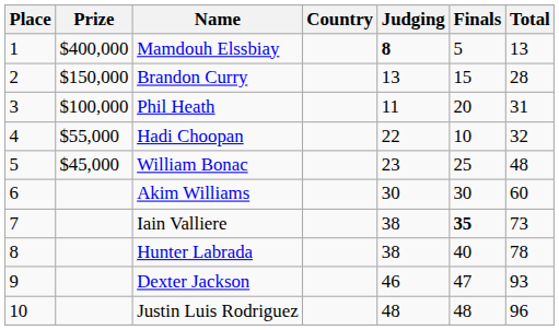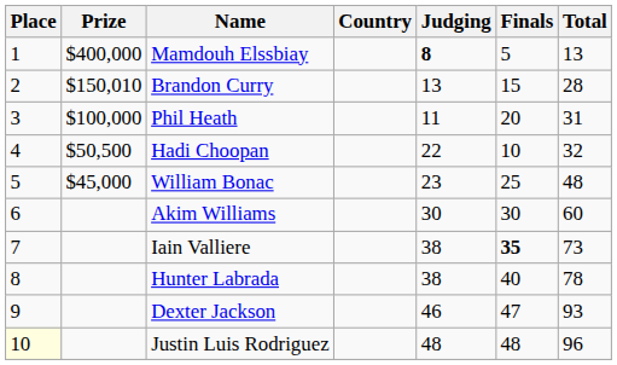 <table class="wikitable sortable">
 <tr>
 <th>Place</th>
 <th>Prize</th>
 <th>Name</th>
 <th>Country</th>
 <th>Judging</th>
 <th>Finals</th>
 <th>Total</th>
 </tr>
 <tr>
 <td>1</td>
 <td>$400,000</td>
 <td><a href='#'>Mamdouh Elssbiay</a></td>
 <td></td>
 <td><strong>8</strong></td>
 <td>5</td>
 <td>13</td>
 </tr>
 <tr>
 <td>2</td>
-<td>$150,000</td>
+<td>$150,010</td>
 <td><a href='#'>Brandon Curry</a></td>
 <td></td>
 <td>13</td>
 <td>15</td>
 <td>28</td>
 </tr>
 <tr>
 <td>3</td>
 <td>$100,000</td>
 <td><a href='#'>Phil Heath</a></td>
 <td></td>
 <td>11</td>
 <td>20</td>
 <td>31</td>
 </tr>
 <tr>
 <td>4</td>
-<td>$55,000</td>
+<td>$50,500</td>
 <td><a href='#'>Hadi Choopan</a></td>
 <td></td>
 <td>22</td>
 <td>10</td>
 <td>32</td>
 </tr>
 <tr>
 <td>5</td>
 <td>$45,000</td>
 <td><a href='#'>William Bonac</a></td>
 <td></td>
 <td>23</td>
 <td>25</td>
 <td>48</td>
 </tr>
 <tr>
 <td>6</td>
 <td></td>
 <td><a href='#'>Akim Williams</a></td>
 <td></td>
 <td>30</td>
 <td>30</td>
 <td>60</td>
 </tr>
 <tr>
 <td>7</td>
 <td></td>
 <td>Iain Valliere</td>
 <td></td>
 <td>38</td>
 <td><strong>35</strong></td>
 <td>73</td>
 </tr>
 <tr>
 <td>8</td>
 <td></td>
 <td><a href='#'>Hunter Labrada</a></td>
 <td></td>
 <td>38</td>
 <td>40</td>
 <td>78</td>
 </tr>
 <tr>
 <td>9</td>
 <td></td>
 <td><a href='#'>Dexter Jackson</a></td>
 <td></td>
 <td>46</td>
 <td>47</td>
 <td>93</td>
 </tr>
 <tr>
-<td>10</td>
+<td style="background: lightyellow;">10</td>
 <td></td>
 <td>Justin Luis Rodriguez</td>
 <td></td>
 <td>48</td>
 <td>48</td>
 <td>96</td>
 </tr>
 <tr>
 </tr>
 </table>
